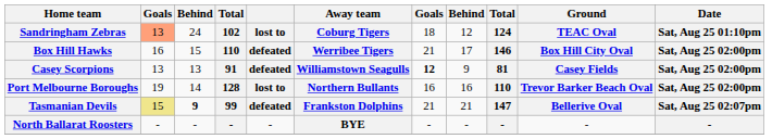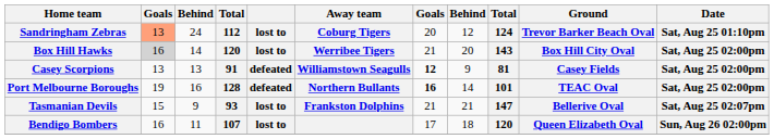 <table class="wikitable">
 <tr>
 <th align=center>Home team</th>
 <th align=center>Goals</th>
 <th align=center>Behind</th>
 <th align=center>Total</th>
 <th align=center></th>
 <th align=center>Away team</th>
 <th align=center>Goals</th>
 <th align=center>Behind</th>
 <th align=center>Total</th>
 <th align=center>Ground</th>
 <th align=center>Date</th>
 </tr>
 <tr>
 <th align=center><a href='#'>Sandringham Zebras</a></th>
 <td align=center style="background: lightsalmon;">13</td>
 <td align=center>24</td>
-<th align=center>102</th>
+<th align=center>112</th>
 <th align=center>lost to</th>
 <th align=center><a href='#'>Coburg Tigers</a></th>
-<td align=center>18</td>
+<td align=center>20</td>
 <td align=center>12</td>
 <th align=center>124</th>
-<th align=center><a href='#'>TEAC Oval</a></th>
+<th align=center><a href='#'>Trevor Barker Beach Oval</a></th>
 <th align=center>Sat, Aug 25 01:10pm</th>
 </tr>
 <tr>
 <th align=center><a href='#'>Box Hill Hawks</a></th>
-<td align=center>16</td>
-<td align=center>15</td>
-<th align=center>110</th>
-<th align=center>defeated</th>
+<td align=center style="background: lightgrey;">16</td>
+<td align=center>14</td>
+<th align=center>120</th>
+<th align=center>lost to</th>
 <th align=center><a href='#'>Werribee Tigers</a></th>
 <td align=center>21</td>
-<td align=center>17</td>
-<th align=center>146</th>
+<td align=center>20</td>
+<th align=center>143</th>
 <th align=center><a href='#'>Box Hill City Oval</a></th>
 <th align=center>Sat, Aug 25 02:00pm</th>
 </tr>
 <tr>
 <th align=center><a href='#'>Casey Scorpions</a></th>
 <td align=center>13</td>
 <td align=center>13</td>
 <th align=center>91</th>
 <th align=center>defeated</th>
 <th align=center><a href='#'>Williamstown Seagulls</a></th>
 <td align=center><strong>12</strong></td>
 <td align=center>9</td>
 <th align=center>81</th>
 <th align=center><a href='#'>Casey Fields</a></th>
 <th align=center>Sat, Aug 25 02:00pm</th>
 </tr>
 <tr>
 <th align=center><a href='#'>Port Melbourne Boroughs</a></th>
 <td align=center>19</td>
+<td align=center>16</td>
+<th align=center>128</th>
+<th align=center>defeated</th>
+<th align=center><a href='#'>Northern Bullants</a></th>
+<td align=center><strong>16</strong></td>
 <td align=center>14</td>
-<th align=center>128</th>
-<th align=center>lost to</th>
-<th align=center><a href='#'>Northern Bullants</a></th>
-<td align=center>16</td>
-<td align=center>16</td>
-<th align=center>110</th>
-<th align=center><a href='#'>Trevor Barker Beach Oval</a></th>
+<th align=center>101</th>
+<th align=center><a href='#'>TEAC Oval</a></th>
 <th align=center>Sat, Aug 25 02:00pm</th>
 </tr>
 <tr>
 <th align=center><a href='#'>Tasmanian Devils</a></th>
-<td align=center style="background: khaki;">15</td>
-<td align=center><strong>9</strong></td>
-<th align=center>99</th>
-<th align=center>defeated</th>
+<td align=center>15</td>
+<td align=center>9</td>
+<th align=center>93</th>
+<th align=center>lost to</th>
 <th align=center><a href='#'>Frankston Dolphins</a></th>
 <td align=center>21</td>
 <td align=center>21</td>
 <th align=center>147</th>
 <th align=center><a href='#'>Bellerive Oval</a></th>
 <th align=center>Sat, Aug 25 02:07pm</th>
 </tr>
 <tr>
-<th align=center><a href='#'>North Ballarat Roosters</a></th>
-<td align=center>-</td>
-<td align=center>-</td>
-<th align=center>-</th>
-<td align=center>-</td>
-<th align=center>BYE</th>
-<td align=center>-</td>
-<td align=center>-</td>
-<th align=center>-</th>
-<td align=center>-</td>
-<th align=center>-</th>
+<th align=center><a href='#'>Bendigo Bombers</a></th>
+<td align=center>16</td>
+<td align=center>11</td>
+<th align=center>107</th>
+<th align=center>lost to</th>
+<th align=center></th>
+<td align=center>17</td>
+<td align=center>18</td>
+<th align=center>120</th>
+<th align=center><a href='#'>Queen Elizabeth Oval</a></th>
+<th align=center>Sun, Aug 26 02:00pm</th>
 </tr>
 <tr>
 </tr>
 </table>
